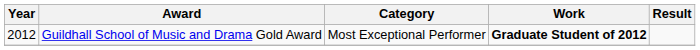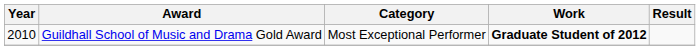 <table class="wikitable">
 <tr>
 <th>Year</th>
 <th>Award</th>
 <th>Category</th>
 <th>Work</th>
 <th>Result</th>
 </tr>
 <tr>
-<td>2012</td>
+<td>2010</td>
 <td><a href='#'>Guildhall School of Music and Drama</a> Gold Award</td>
 <td>Most Exceptional Performer</td>
 <td><strong>Graduate Student of 2012</strong></td>
 <td></td>
 </tr>
 <tr>
 </tr>
 </table>
